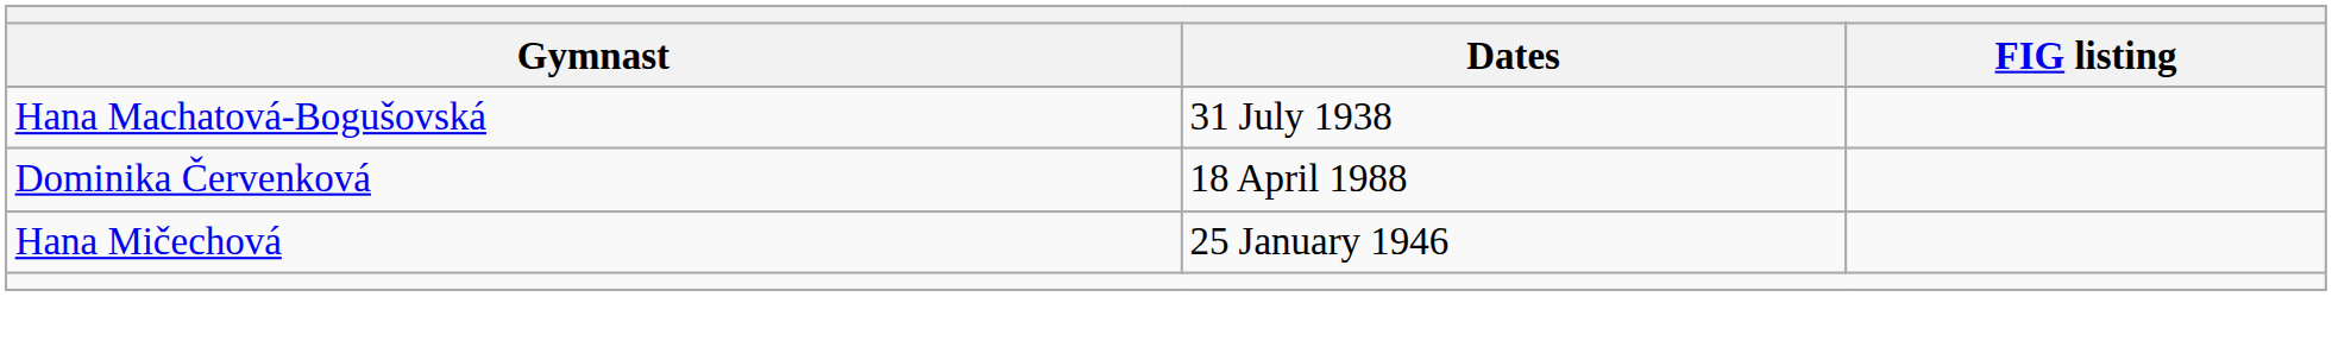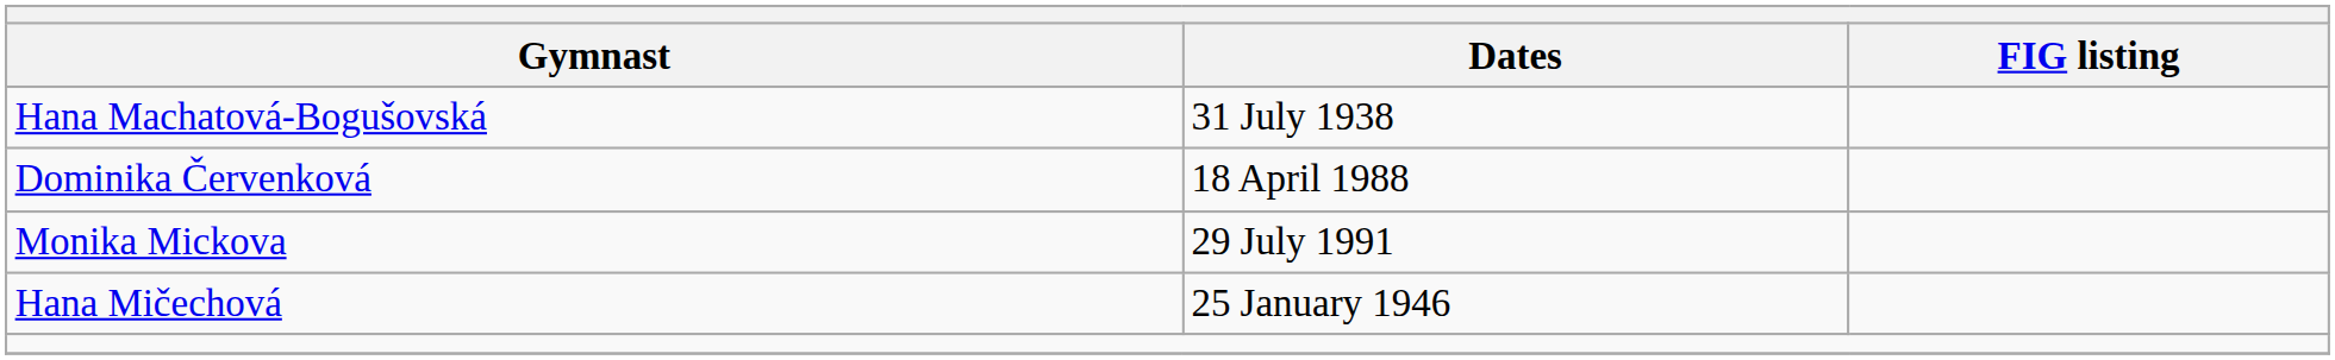 <table class="wikitable mw-collapsible mw-collapsed" width="75%">
 <tr>
 <th colspan="3"></th>
 </tr>
 <tr>
 <th>Gymnast</th>
 <th>Dates</th>
 <th><a href='#'>FIG</a> listing</th>
 </tr>
 <tr>
 <td><a href='#'>Hana Machatová-Bogušovská</a></td>
 <td>31 July 1938</td>
 <td></td>
 </tr>
 <tr>
 <td><a href='#'>Dominika Červenková</a></td>
 <td>18 April 1988</td>
 <td><br></td>
 </tr>
 <tr>
+<td><a href='#'>Monika Mickova</a></td>
+<td>29 July 1991</td>
+<td></td>
+</tr>
+<tr>
 <td><a href='#'>Hana Mičechová</a></td>
 <td>25 January 1946</td>
 <td></td>
 </tr>
 <tr>
 <td colspan="3"></td>
 </tr>
 <tr>
 </tr>
 </table>
